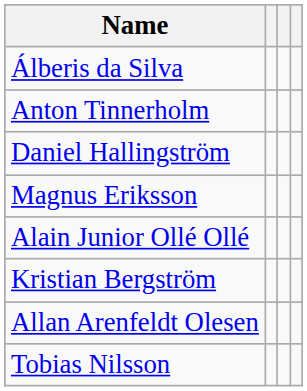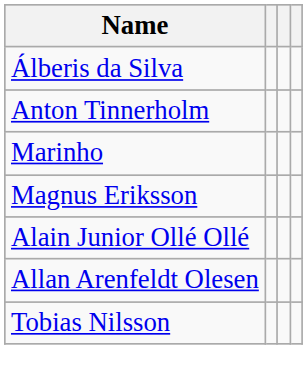 <table class="wikitable">
 <tr>
 <th>Name</th>
 <th></th>
 <th> </th>
 <th></th>
 </tr>
 <tr>
 <td> <a href='#'>Álberis da Silva</a></td>
 <td></td>
 <td></td>
 <td></td>
 </tr>
 <tr>
 <td> <a href='#'>Anton Tinnerholm</a></td>
 <td></td>
 <td></td>
 <td></td>
 </tr>
 <tr>
-<td> <a href='#'>Daniel Hallingström</a></td>
+<td> <a href='#'>Marinho</a></td>
 <td></td>
 <td></td>
 <td></td>
 </tr>
 <tr>
 <td> <a href='#'>Magnus Eriksson</a></td>
 <td></td>
 <td></td>
 <td></td>
 </tr>
 <tr>
 <td> <a href='#'>Alain Junior Ollé Ollé</a></td>
 <td></td>
 <td></td>
 <td></td>
 </tr>
 <tr>
-<td> <a href='#'>Kristian Bergström</a></td>
-<td></td>
-<td></td>
-<td></td>
-</tr>
-<tr>
 <td> <a href='#'>Allan Arenfeldt Olesen</a></td>
 <td></td>
 <td></td>
 <td></td>
 </tr>
 <tr>
 <td> <a href='#'>Tobias Nilsson</a></td>
 <td></td>
 <td></td>
 <td></td>
 </tr>
 </table>
